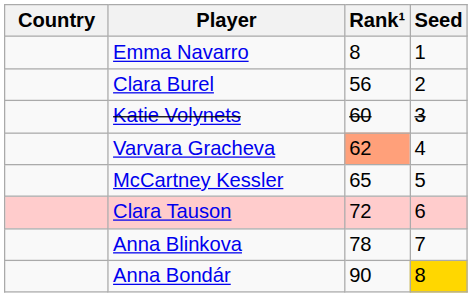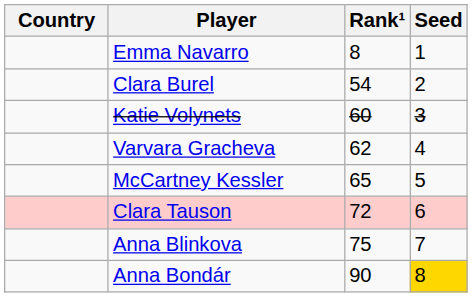 <table class="wikitable">
 <tr>
 <th width="75">Country</th>
 <th width="180">Player</th>
 <th>Rank¹</th>
 <th>Seed</th>
 </tr>
 <tr>
 <td></td>
 <td><a href='#'>Emma Navarro</a></td>
 <td>8</td>
 <td>1</td>
 </tr>
 <tr>
 <td></td>
 <td><a href='#'>Clara Burel</a></td>
-<td>56</td>
+<td>54</td>
 <td>2</td>
 </tr>
 <tr>
 <td><s></s></td>
 <td><s><a href='#'>Katie Volynets</a></s></td>
 <td><s>60</s></td>
 <td><s>3</s></td>
 </tr>
 <tr>
 <td></td>
 <td><a href='#'>Varvara Gracheva</a></td>
-<td style="background: lightsalmon;">62</td>
+<td>62</td>
 <td>4</td>
 </tr>
 <tr>
 <td></td>
 <td><a href='#'>McCartney Kessler</a></td>
 <td>65</td>
 <td>5</td>
 </tr>
 <tr bgcolor=#fcc>
 <td></td>
 <td><a href='#'>Clara Tauson</a></td>
 <td>72</td>
 <td>6</td>
 </tr>
 <tr>
 <td></td>
 <td><a href='#'>Anna Blinkova</a></td>
-<td>78</td>
+<td>75</td>
 <td>7</td>
 </tr>
 <tr>
 <td></td>
 <td><a href='#'>Anna Bondár</a></td>
 <td>90</td>
 <td style="background: gold;">8</td>
 </tr>
 </table>
